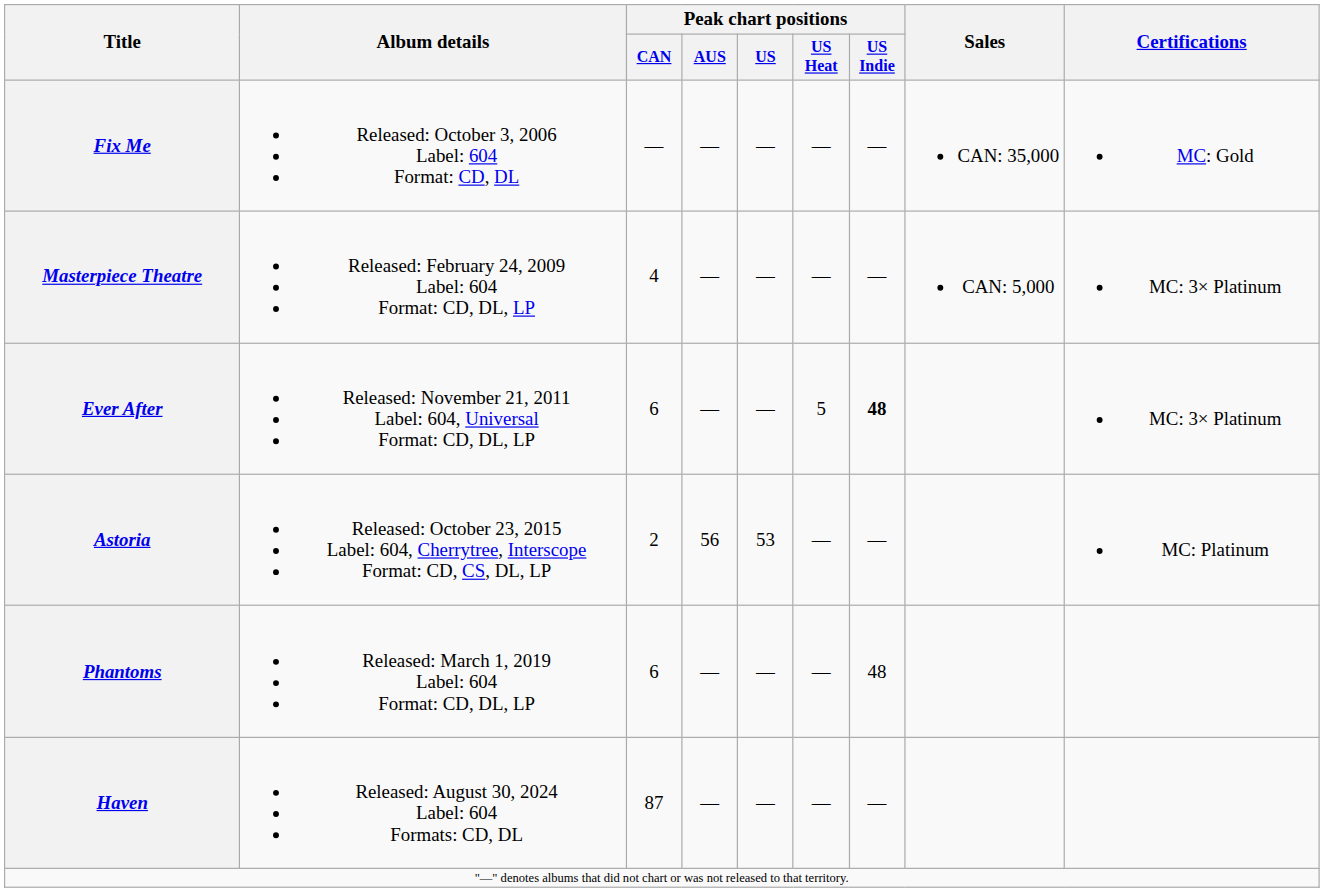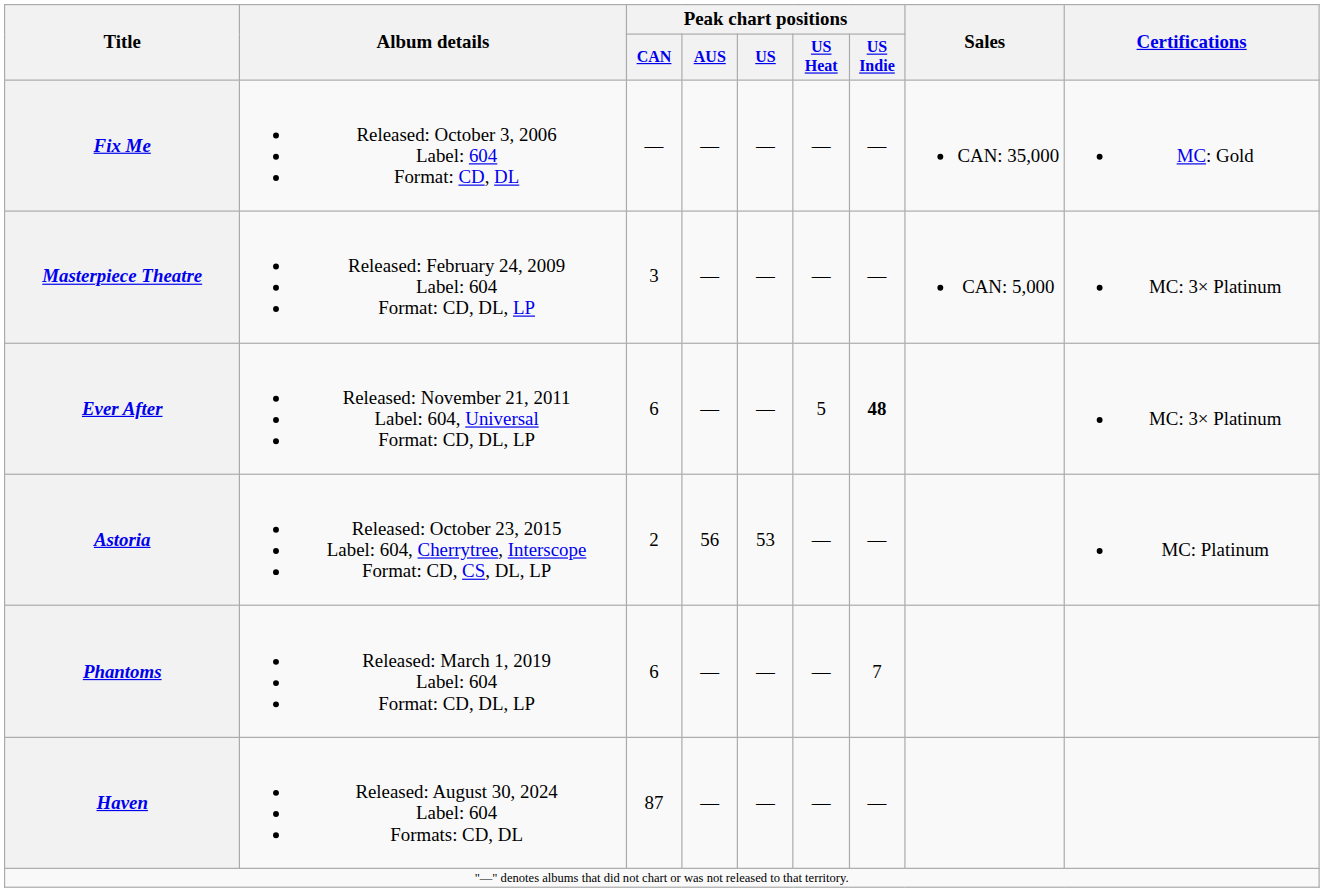 <table class="wikitable plainrowheaders" style="text-align:center;" border="1">
 <tr>
 <th scope="col" rowspan="2" style="width:12em;">Title</th>
 <th scope="col" rowspan="2" style="width:20em;">Album details</th>
 <th scope="col" colspan="5">Peak chart positions</th>
 <th scope="col" rowspan="2" style="width:8em;">Sales</th>
 <th scope="col" rowspan="2" style="width:13em;"><a href='#'>Certifications</a></th>
 </tr>
 <tr>
 <th scope="col" style="width:3em;font-size:85%;"><a href='#'>CAN</a><br></th>
 <th scope="col" style="width:3em;font-size:85%;"><a href='#'>AUS</a><br></th>
 <th scope="col" style="width:3em;font-size:85%;"><a href='#'>US</a><br></th>
 <th scope="col" style="width:3em;font-size:85%;"><a href='#'>US<br>Heat</a><br></th>
 <th scope="col" style="width:3em;font-size:85%;"><a href='#'>US<br>Indie</a><br></th>
 </tr>
 <tr>
 <th scope="row"><em><a href='#'>Fix Me</a></em></th>
 <td><br><ul><li>Released: October 3, 2006</li><li>Label: <a href='#'>604</a></li><li>Format: <a href='#'>CD</a>, <a href='#'>DL</a></li></ul></td>
 <td>—</td>
 <td>—</td>
 <td>—</td>
 <td>—</td>
 <td>—</td>
 <td><br><ul><li>CAN: 35,000</li></ul></td>
 <td><br><ul><li><a href='#'>MC</a>: Gold</li></ul></td>
 </tr>
 <tr>
 <th scope="row"><em><a href='#'>Masterpiece Theatre</a></em></th>
 <td><br><ul><li>Released: February 24, 2009</li><li>Label: 604</li><li>Format: CD, DL, <a href='#'>LP</a></li></ul></td>
-<td>4</td>
+<td>3</td>
 <td>—</td>
 <td>—</td>
 <td>—</td>
 <td>—</td>
 <td><br><ul><li>CAN: 5,000</li></ul></td>
 <td><br><ul><li>MC: 3× Platinum</li></ul></td>
 </tr>
 <tr>
 <th scope="row"><em><a href='#'>Ever After</a></em></th>
 <td><br><ul><li>Released: November 21, 2011</li><li>Label: 604, <a href='#'>Universal</a></li><li>Format: CD, DL, LP</li></ul></td>
 <td>6</td>
 <td>—</td>
 <td>—</td>
 <td>5</td>
 <td><strong>48</strong></td>
 <td></td>
 <td><br><ul><li>MC: 3× Platinum</li></ul></td>
 </tr>
 <tr>
 <th scope="row"><em><a href='#'>Astoria</a></em></th>
 <td><br><ul><li>Released: October 23, 2015</li><li>Label: 604, <a href='#'>Cherrytree</a>, <a href='#'>Interscope</a></li><li>Format: CD, <a href='#'>CS</a>, DL, LP</li></ul></td>
 <td>2</td>
 <td>56</td>
 <td>53</td>
 <td>—</td>
 <td>—</td>
 <td></td>
 <td><br><ul><li>MC: Platinum</li></ul></td>
 </tr>
 <tr>
 <th scope="row"><em><a href='#'>Phantoms</a></em></th>
 <td><br><ul><li>Released: March 1, 2019</li><li>Label: 604</li><li>Format: CD, DL, LP</li></ul></td>
 <td>6</td>
 <td>—</td>
 <td>—</td>
 <td>—</td>
-<td>48</td>
+<td>7</td>
 <td></td>
 <td></td>
 </tr>
 <tr>
 <th scope="row"><em><a href='#'>Haven</a></em></th>
 <td><br><ul><li>Released: August 30, 2024</li><li>Label: 604</li><li>Formats: CD, DL</li></ul></td>
 <td>87</td>
 <td>—</td>
 <td>—</td>
 <td>—</td>
 <td>—</td>
 <td></td>
 </tr>
 <tr>
 <td colspan="10" style=font-size:8pt>"—" denotes albums that did not chart or was not released to that territory.</td>
 </tr>
 </table>
